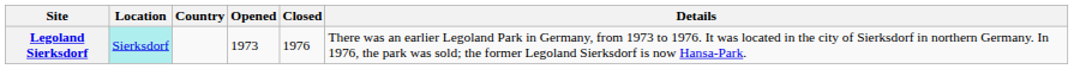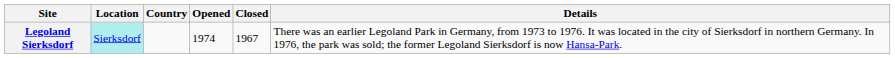 <table class="wikitable sortable">
 <tr>
 <th scope="col">Site</th>
 <th scope="col">Location</th>
 <th scope="col">Country</th>
 <th scope="col">Opened</th>
 <th scope="col">Closed</th>
 <th scope="col">Details</th>
 </tr>
 <tr>
 <th scope="row"><a href='#'>Legoland Sierksdorf</a></th>
 <td style="background: paleturquoise;"><a href='#'>Sierksdorf</a></td>
 <td></td>
-<td>1973</td>
-<td>1976</td>
+<td>1974</td>
+<td>1967</td>
 <td>There was an earlier Legoland Park in Germany, from 1973 to 1976.  It was located in the city of Sierksdorf in northern Germany. In 1976, the park was sold; the former Legoland Sierksdorf is now <a href='#'>Hansa-Park</a>.</td>
 </tr>
 </table>
